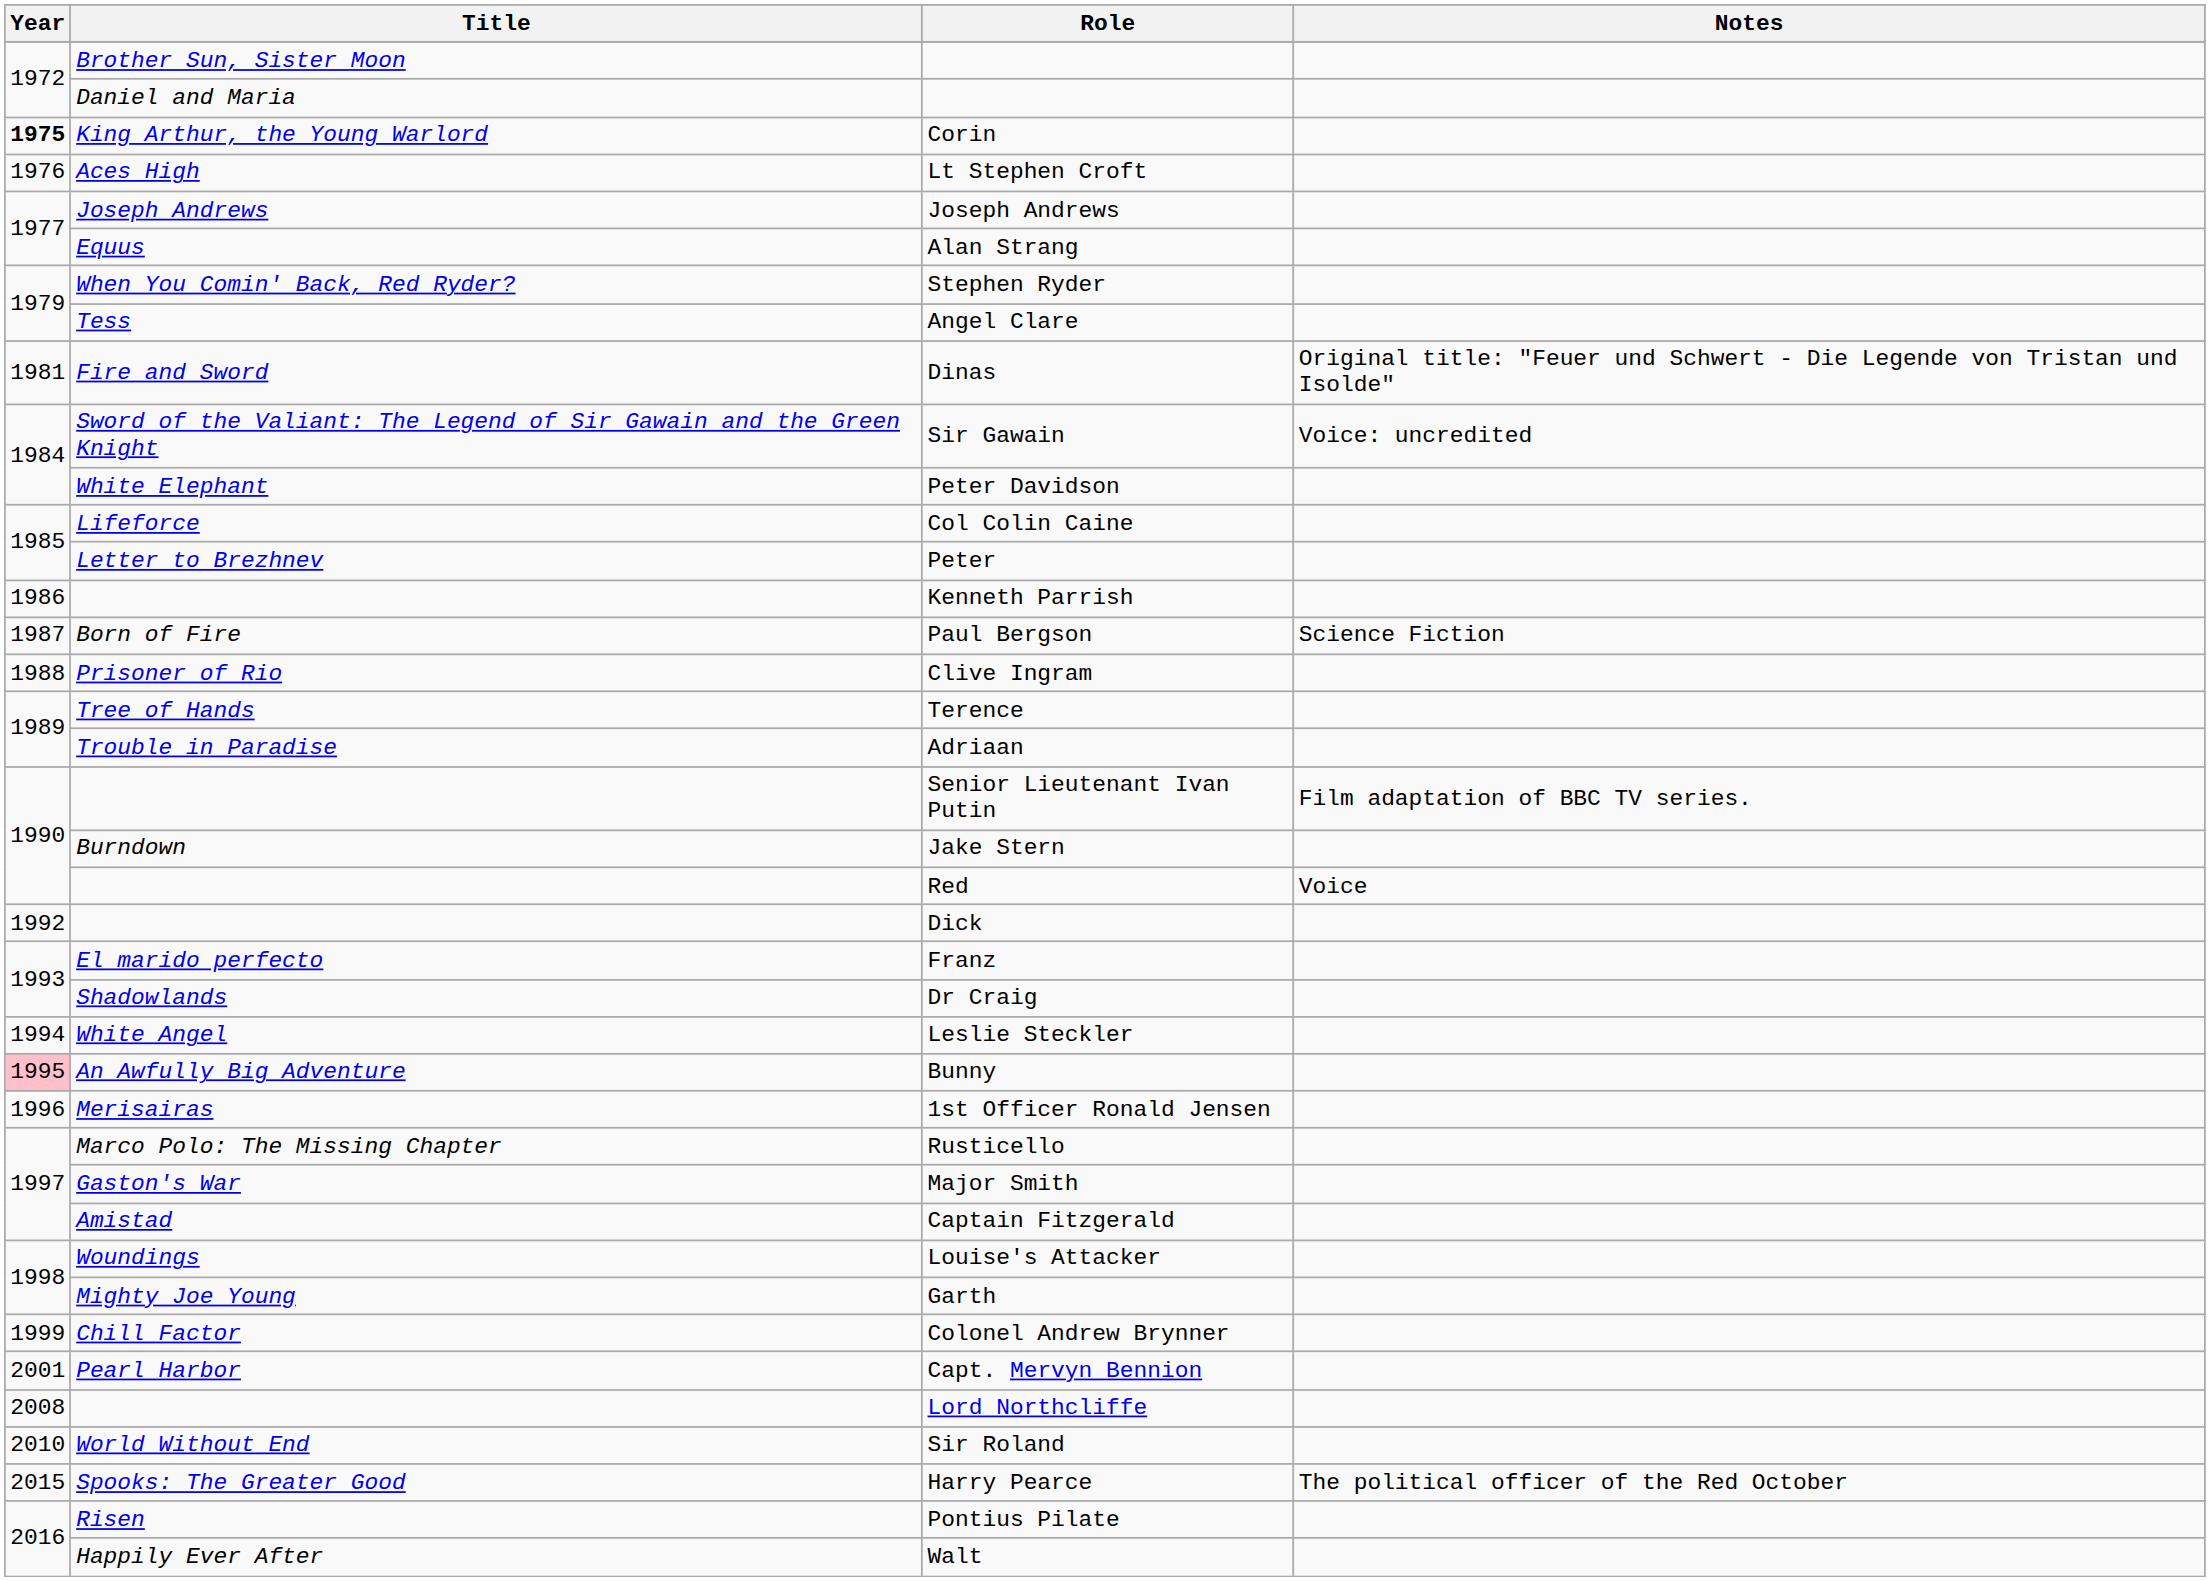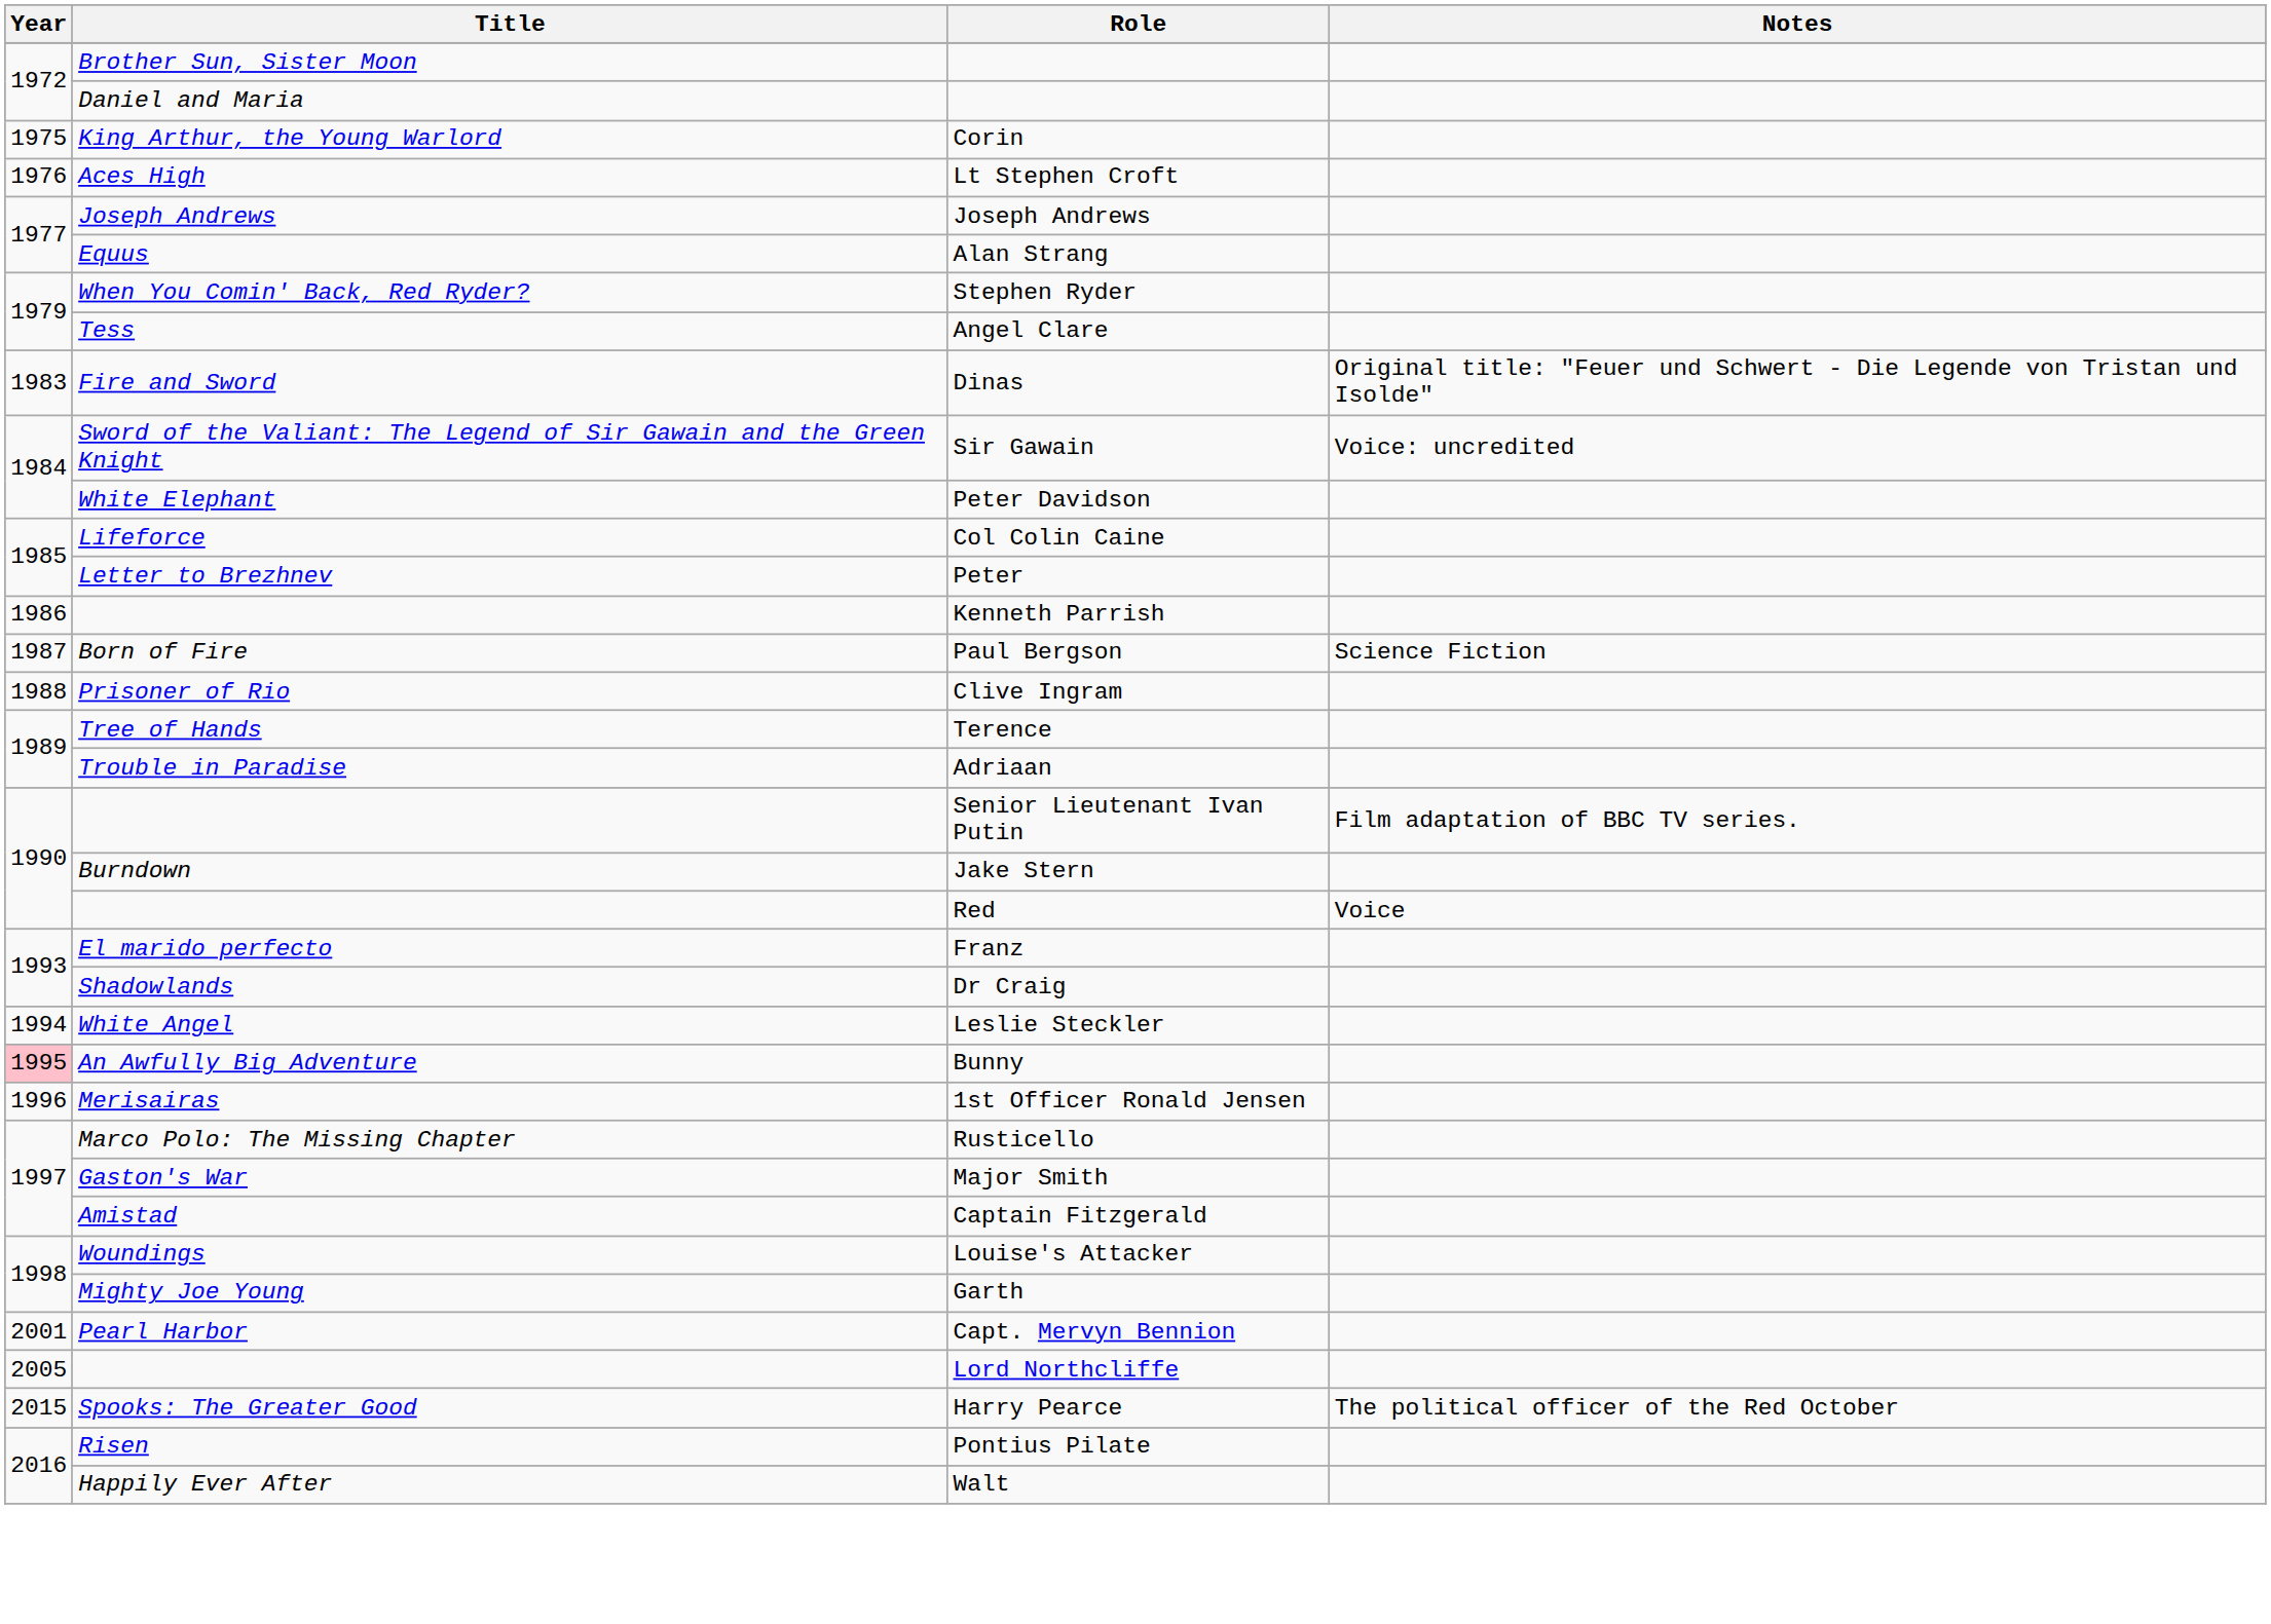 <table class = "wikitable sortable">
 <tr>
 <th>Year</th>
 <th>Title</th>
 <th>Role</th>
 <th class = "unsortable">Notes</th>
 </tr>
 <tr>
 </tr>
 <tr>
 <td rowspan="2">1972</td>
 <td><em><a href='#'>Brother Sun, Sister Moon</a></em></td>
 <td></td>
 <td></td>
 </tr>
 <tr>
 <td><em>Daniel and Maria</em></td>
 <td></td>
 <td></td>
 </tr>
 <tr>
-<td><strong>1975</strong></td>
+<td>1975</td>
 <td><em><a href='#'>King Arthur, the Young Warlord</a></em></td>
 <td>Corin</td>
 <td></td>
 </tr>
 <tr>
 <td>1976</td>
 <td><em><a href='#'>Aces High</a></em></td>
 <td>Lt Stephen Croft</td>
 <td></td>
 </tr>
 <tr>
 <td rowspan="2">1977</td>
 <td><em><a href='#'>Joseph Andrews</a></em></td>
 <td>Joseph Andrews</td>
 <td></td>
 </tr>
 <tr>
 <td><em><a href='#'>Equus</a></em></td>
 <td>Alan Strang</td>
 <td></td>
 </tr>
 <tr>
 <td rowspan="2">1979</td>
 <td><em><a href='#'>When You Comin' Back, Red Ryder?</a></em></td>
 <td>Stephen Ryder</td>
 <td></td>
 </tr>
 <tr>
 <td><em><a href='#'>Tess</a></em></td>
 <td>Angel Clare</td>
 <td></td>
 </tr>
 <tr>
-<td>1981</td>
+<td>1983</td>
 <td><em><a href='#'>Fire and Sword</a></em></td>
 <td>Dinas</td>
 <td>Original title: "Feuer und Schwert - Die Legende von Tristan und Isolde"</td>
 </tr>
 <tr>
 <td rowspan="2">1984</td>
 <td><em><a href='#'>Sword of the Valiant: The Legend of Sir Gawain and the Green Knight</a></em></td>
 <td>Sir Gawain</td>
 <td>Voice: uncredited</td>
 </tr>
 <tr>
 <td><em><a href='#'>White Elephant</a></em></td>
 <td>Peter Davidson</td>
 <td></td>
 </tr>
 <tr>
 <td rowspan="2">1985</td>
 <td><em><a href='#'>Lifeforce</a></em></td>
 <td>Col Colin Caine</td>
 <td></td>
 </tr>
 <tr>
 <td><em><a href='#'>Letter to Brezhnev</a></em></td>
 <td>Peter</td>
 <td></td>
 </tr>
 <tr>
 <td>1986</td>
 <td><em></em></td>
 <td>Kenneth Parrish</td>
 <td></td>
 </tr>
 <tr>
 <td>1987</td>
 <td><em>Born of Fire</em></td>
 <td>Paul Bergson</td>
 <td>Science Fiction</td>
 </tr>
 <tr>
 <td>1988</td>
 <td><em><a href='#'>Prisoner of Rio</a></em></td>
 <td>Clive Ingram</td>
 <td></td>
 </tr>
 <tr>
 <td rowspan="2">1989</td>
 <td><em><a href='#'>Tree of Hands</a></em></td>
 <td>Terence</td>
 <td></td>
 </tr>
 <tr>
 <td><em><a href='#'>Trouble in Paradise</a></em></td>
 <td>Adriaan</td>
 <td></td>
 </tr>
 <tr>
 <td rowspan="3">1990</td>
 <td><em></em></td>
 <td>Senior Lieutenant Ivan Putin</td>
 <td>Film adaptation of BBC TV series.</td>
 </tr>
 <tr>
 <td><em>Burndown</em></td>
 <td>Jake Stern</td>
 <td></td>
 </tr>
 <tr>
 <td><em></em></td>
 <td>Red</td>
 <td>Voice</td>
 </tr>
 <tr>
-<td>1992</td>
-<td><em></em></td>
-<td>Dick</td>
-<td></td>
-</tr>
-<tr>
 <td rowspan="2">1993</td>
 <td><em><a href='#'>El marido perfecto</a></em></td>
 <td>Franz</td>
 <td></td>
 </tr>
 <tr>
 <td><em><a href='#'>Shadowlands</a></em></td>
 <td>Dr Craig</td>
 <td></td>
 </tr>
 <tr>
 <td>1994</td>
 <td><em><a href='#'>White Angel</a></em></td>
 <td>Leslie Steckler</td>
 <td></td>
 </tr>
 <tr>
 <td style="background: pink;">1995</td>
 <td><em><a href='#'>An Awfully Big Adventure</a></em></td>
 <td>Bunny</td>
 <td></td>
 </tr>
 <tr>
 <td>1996</td>
 <td><em><a href='#'>Merisairas</a></em></td>
 <td>1st Officer Ronald Jensen</td>
 <td></td>
 </tr>
 <tr>
 <td rowspan="3">1997</td>
 <td><em>Marco Polo: The Missing Chapter</em></td>
 <td>Rusticello</td>
 <td></td>
 </tr>
 <tr>
 <td><em><a href='#'>Gaston's War</a></em></td>
 <td>Major Smith</td>
 <td></td>
 </tr>
 <tr>
 <td><em><a href='#'>Amistad</a></em></td>
 <td>Captain Fitzgerald</td>
 <td></td>
 </tr>
 <tr>
 <td rowspan="2">1998</td>
 <td><em><a href='#'>Woundings</a></em></td>
 <td>Louise's Attacker</td>
 <td></td>
 </tr>
 <tr>
 <td><em><a href='#'>Mighty Joe Young</a></em></td>
 <td>Garth</td>
 <td></td>
 </tr>
 <tr>
-<td>1999</td>
-<td><em><a href='#'>Chill Factor</a></em></td>
-<td>Colonel Andrew Brynner</td>
-<td></td>
-</tr>
-<tr>
 <td>2001</td>
 <td><em><a href='#'>Pearl Harbor</a></em></td>
 <td>Capt. <a href='#'>Mervyn Bennion</a></td>
 <td></td>
 </tr>
 <tr>
-<td>2008</td>
+<td>2005</td>
 <td><em></em></td>
 <td><a href='#'>Lord Northcliffe</a></td>
-<td></td>
-</tr>
-<tr>
-<td>2010</td>
-<td><em><a href='#'>World Without End</a></em></td>
-<td>Sir Roland</td>
 <td></td>
 </tr>
 <tr>
 <td>2015</td>
 <td><em><a href='#'>Spooks: The Greater Good</a></em></td>
 <td>Harry Pearce</td>
 <td>The political officer of the Red October</td>
 </tr>
 <tr>
 <td rowspan="2">2016</td>
 <td><em><a href='#'>Risen</a></em></td>
 <td>Pontius Pilate</td>
 <td></td>
 </tr>
 <tr>
 <td><em>Happily Ever After</em></td>
 <td>Walt</td>
 <td></td>
 </tr>
 </table>
